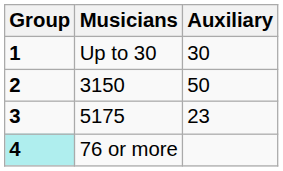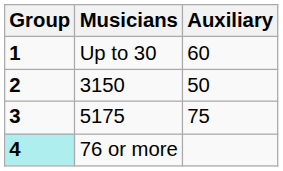 <table class="wikitable">
 <tr>
 <th>Group</th>
 <th>Musicians</th>
 <th>Auxiliary</th>
 </tr>
 <tr>
 <td><strong>1</strong></td>
 <td>Up to 30</td>
-<td>30</td>
+<td>60</td>
 </tr>
 <tr>
 <td><strong>2</strong></td>
 <td>3150</td>
 <td>50</td>
 </tr>
 <tr>
 <td><strong>3</strong></td>
 <td>5175</td>
-<td>23</td>
+<td>75</td>
 </tr>
 <tr>
 <td style="background: paleturquoise;"><strong>4</strong></td>
 <td>76 or more</td>
 <td></td>
 </tr>
 </table>
